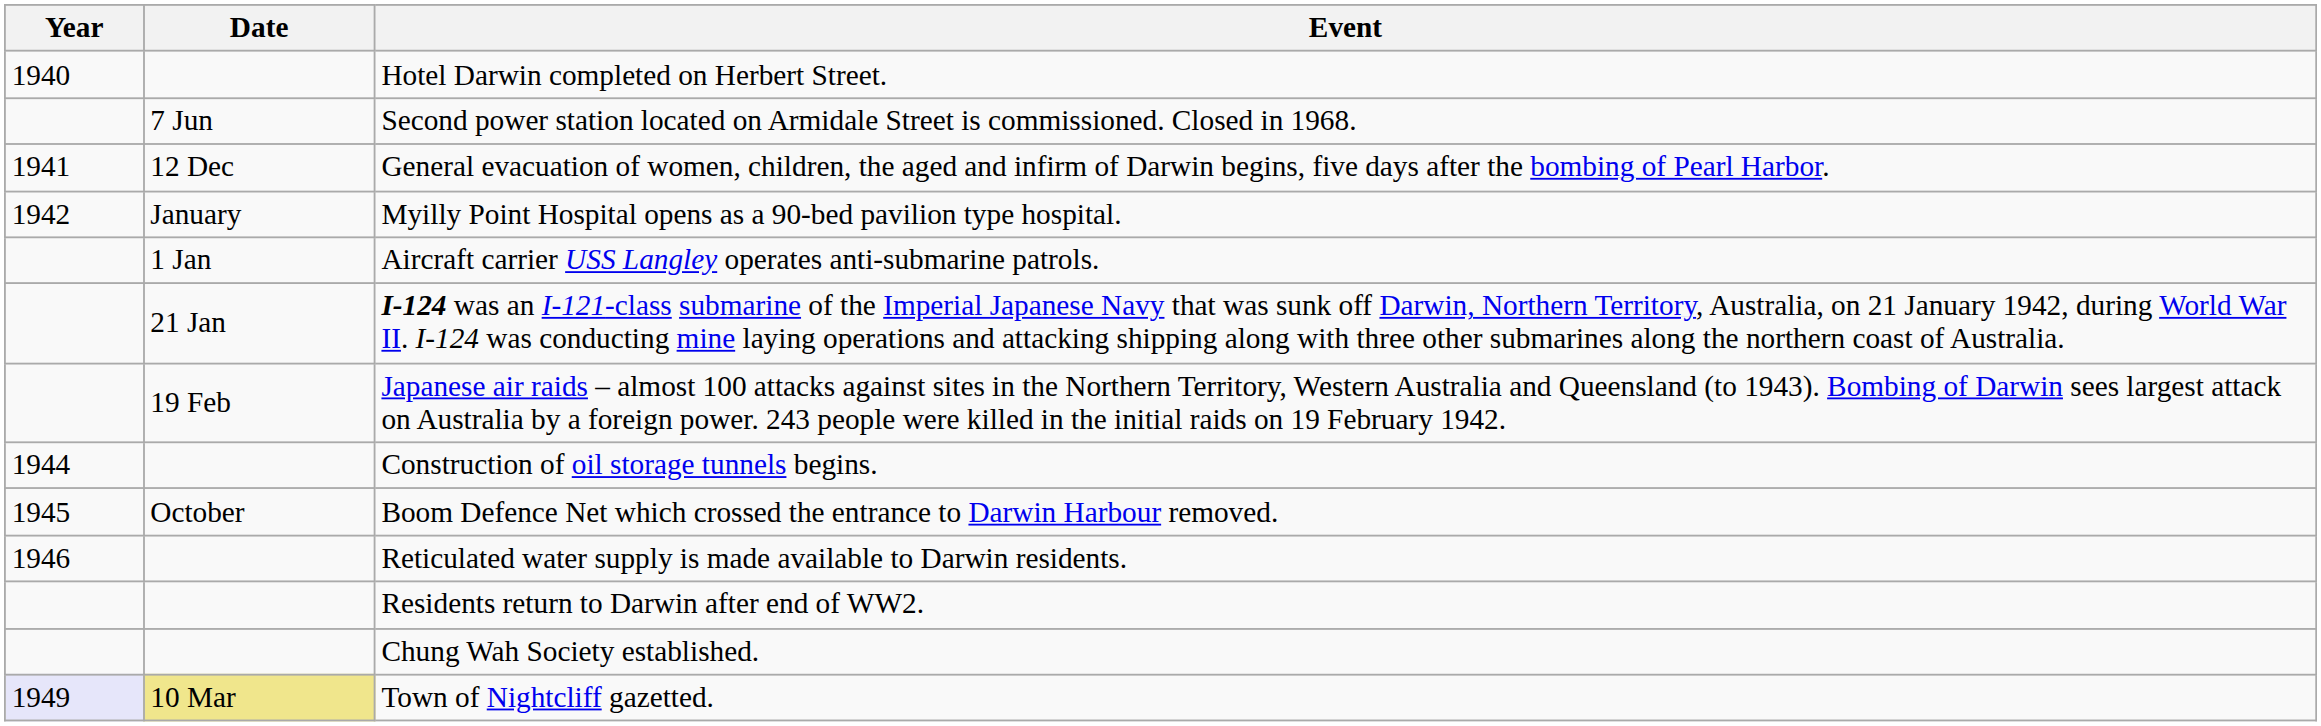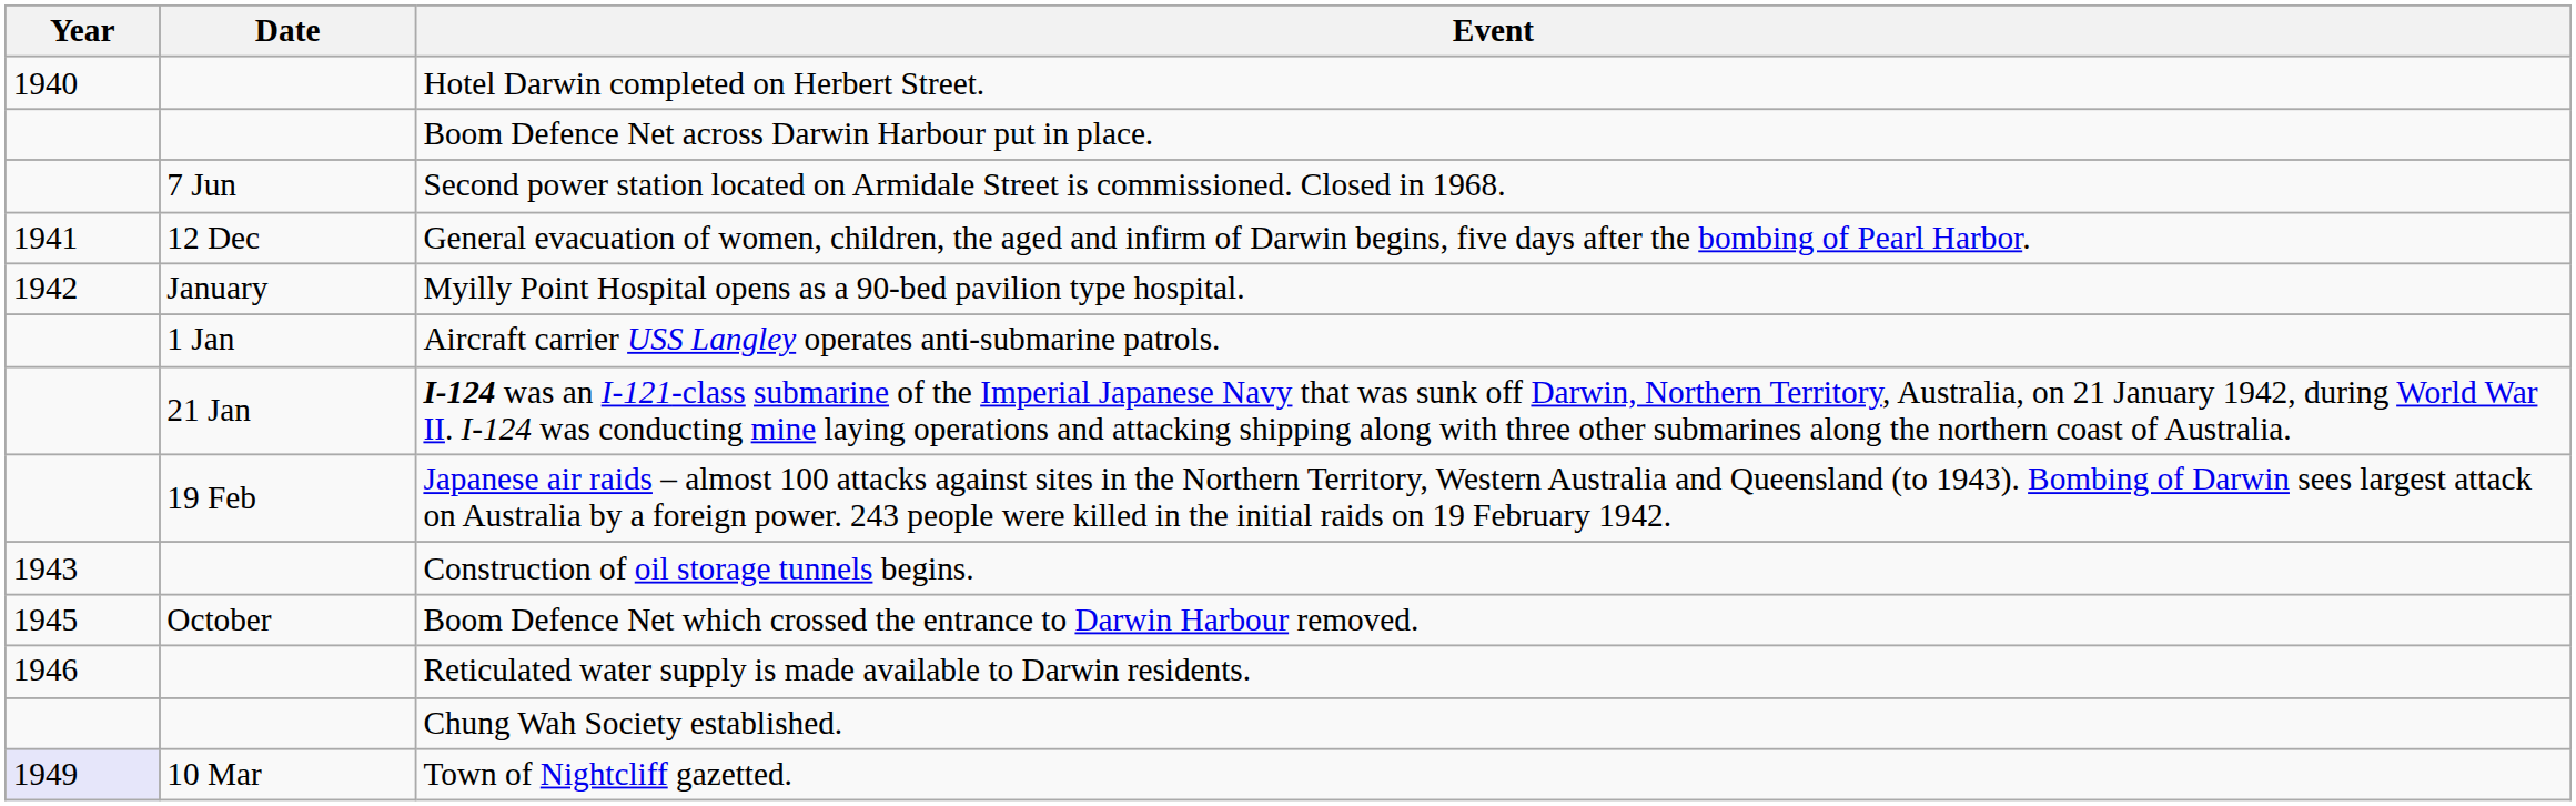 <table class="wikitable" style="width:100%">
 <tr>
 <th style="width:6%">Year</th>
 <th style="width:10%">Date</th>
 <th>Event</th>
 </tr>
 <tr>
 <td>1940</td>
 <td></td>
 <td>Hotel Darwin completed on Herbert Street.</td>
+</tr>
+<tr>
+<td></td>
+<td></td>
+<td>Boom Defence Net across Darwin Harbour put in place.</td>
 </tr>
 <tr>
 <td></td>
 <td>7 Jun</td>
 <td>Second power station located on Armidale Street is commissioned. Closed in 1968.</td>
 </tr>
 <tr>
 <td>1941</td>
 <td>12 Dec</td>
 <td>General evacuation of women, children, the aged and infirm of Darwin begins, five days after the <a href='#'>bombing of Pearl Harbor</a>.</td>
 </tr>
 <tr>
 <td>1942</td>
 <td>January</td>
 <td>Myilly Point Hospital opens as a 90-bed pavilion type hospital.</td>
 </tr>
 <tr>
 <td></td>
 <td>1 Jan</td>
 <td>Aircraft carrier <a href='#'><em>USS Langley</em></a> operates anti-submarine patrols.</td>
 </tr>
 <tr>
 <td></td>
 <td>21 Jan</td>
 <td><strong><em>I-124</em></strong> was an <a href='#'><em>I-121</em>-class</a> <a href='#'>submarine</a> of the <a href='#'>Imperial Japanese Navy</a> that was sunk off <a href='#'>Darwin, Northern Territory</a>, Australia, on 21 January 1942, during <a href='#'>World War II</a>. <em>I-124</em> was conducting <a href='#'>mine</a> laying operations and attacking shipping along with three other submarines along the northern coast of Australia.</td>
 </tr>
 <tr>
 <td></td>
 <td>19 Feb</td>
 <td><a href='#'>Japanese air raids</a> – almost 100 attacks against sites in the Northern Territory, Western Australia and Queensland (to 1943). <a href='#'>Bombing of Darwin</a> sees largest attack on Australia by a foreign power. 243 people were killed in the initial raids on 19 February 1942.</td>
 </tr>
 <tr>
-<td>1944</td>
+<td>1943</td>
 <td></td>
 <td>Construction of <a href='#'>oil storage tunnels</a> begins.</td>
 </tr>
 <tr>
 <td>1945</td>
 <td>October</td>
 <td>Boom Defence Net which crossed the entrance to <a href='#'>Darwin Harbour</a> removed.</td>
 </tr>
 <tr>
 <td>1946</td>
 <td></td>
 <td>Reticulated water supply is made available to Darwin residents.</td>
 </tr>
 <tr>
 <td></td>
 <td></td>
-<td>Residents return to Darwin after end of WW2.</td>
-</tr>
-<tr>
-<td></td>
-<td></td>
 <td>Chung Wah Society established.</td>
 </tr>
 <tr>
 <td style="background: lavender;">1949</td>
-<td style="background: khaki;">10 Mar</td>
+<td>10 Mar</td>
 <td>Town of <a href='#'>Nightcliff</a> gazetted.</td>
 </tr>
 </table>
